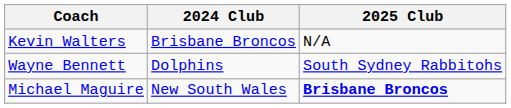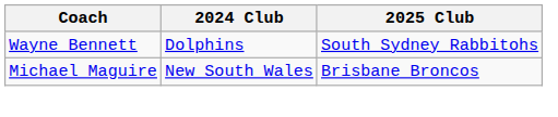 <table class="wikitable sortable">
 <tr>
 <th>Coach</th>
 <th>2024 Club</th>
 <th>2025 Club</th>
-</tr>
-<tr>
-<td><a href='#'>Kevin Walters</a></td>
-<td><a href='#'>Brisbane Broncos</a></td>
-<td>N/A</td>
 </tr>
 <tr>
 <td><a href='#'>Wayne Bennett</a></td>
 <td><a href='#'>Dolphins</a></td>
 <td><a href='#'>South Sydney Rabbitohs</a></td>
 </tr>
 <tr>
 <td><a href='#'>Michael Maguire</a></td>
 <td><a href='#'>New South Wales</a></td>
-<td><strong><a href='#'>Brisbane Broncos</a></strong></td>
+<td><a href='#'>Brisbane Broncos</a></td>
 </tr>
 </table>
